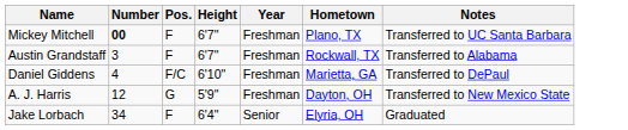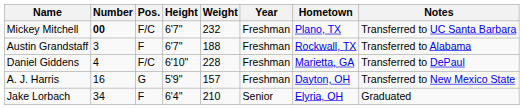 <table class="wikitable sortable" border="1">
 <tr>
 <th>Name</th>
 <th>Number</th>
 <th>Pos.</th>
 <th>Height</th>
+<th>Weight</th>
 <th>Year</th>
 <th>Hometown</th>
 <th class="unsortable">Notes</th>
 </tr>
 <tr>
 <td>Mickey Mitchell</td>
 <td><strong>00</strong></td>
-<td>F</td>
+<td>F/C</td>
 <td>6'7"</td>
+<td>232</td>
 <td>Freshman</td>
 <td><a href='#'>Plano, TX</a></td>
 <td>Transferred to <a href='#'>UC Santa Barbara</a></td>
 </tr>
 <tr>
 <td>Austin Grandstaff</td>
 <td>3</td>
 <td>F</td>
 <td>6'7"</td>
+<td>188</td>
 <td>Freshman</td>
 <td><a href='#'>Rockwall, TX</a></td>
 <td>Transferred to <a href='#'>Alabama</a></td>
 </tr>
 <tr>
 <td>Daniel Giddens</td>
 <td>4</td>
 <td>F/C</td>
 <td>6'10"</td>
+<td>228</td>
 <td>Freshman</td>
 <td><a href='#'>Marietta, GA</a></td>
 <td>Transferred to <a href='#'>DePaul</a></td>
 </tr>
 <tr>
 <td>A. J. Harris</td>
-<td>12</td>
+<td>16</td>
 <td>G</td>
 <td>5'9"</td>
+<td>157</td>
 <td>Freshman</td>
 <td><a href='#'>Dayton, OH</a></td>
 <td>Transferred to <a href='#'>New Mexico State</a></td>
 </tr>
 <tr>
 <td>Jake Lorbach</td>
 <td>34</td>
 <td>F</td>
 <td>6'4"</td>
+<td>210</td>
 <td>Senior</td>
 <td><a href='#'>Elyria, OH</a></td>
 <td>Graduated</td>
 </tr>
 </table>
